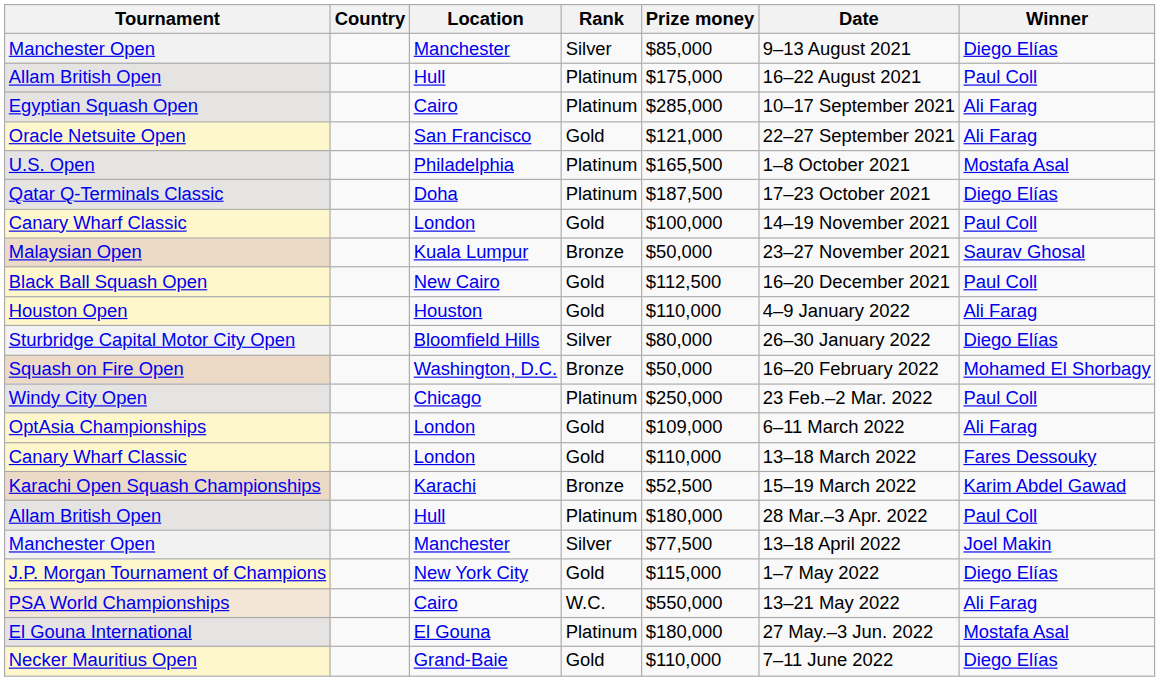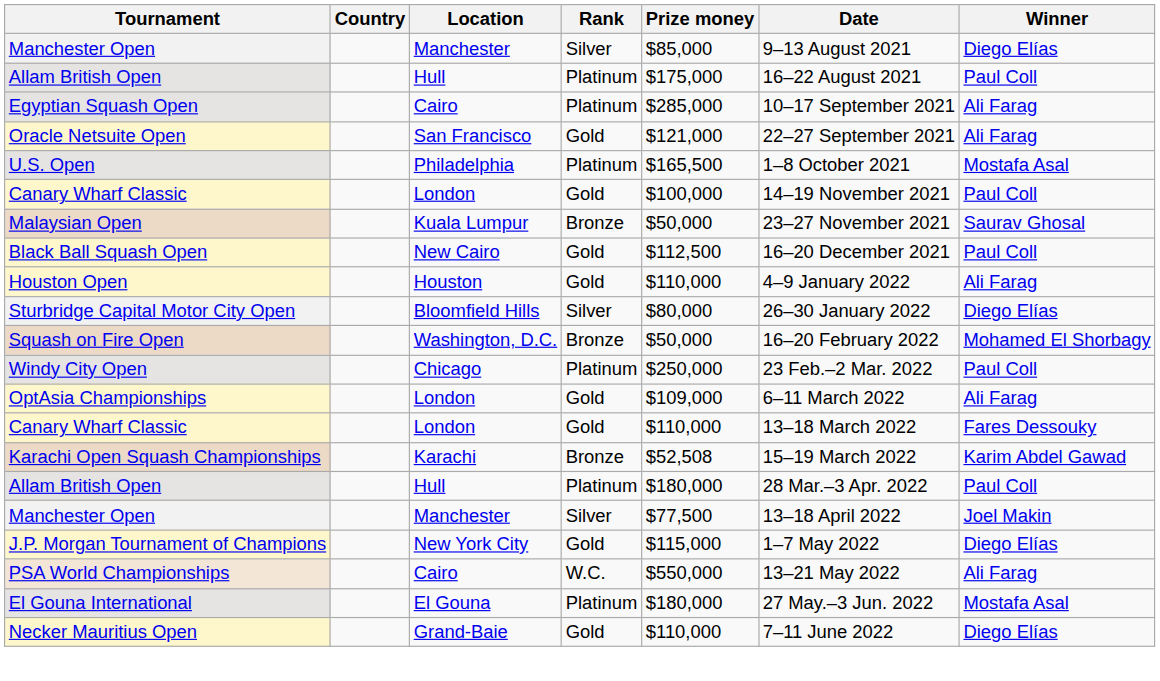 <table class=wikitable>
 <tr>
 <th>Tournament</th>
 <th>Country</th>
 <th>Location</th>
 <th>Rank</th>
 <th>Prize money</th>
 <th>Date</th>
 <th>Winner</th>
 </tr>
 <tr>
 <td style="background:#f2f2f2;"><a href='#'>Manchester Open</a></td>
 <td></td>
 <td><a href='#'>Manchester</a></td>
 <td>Silver</td>
 <td>$85,000</td>
 <td>9–13 August 2021</td>
 <td> <a href='#'>Diego Elías</a></td>
 </tr>
 <tr>
 <td style="background:#E5E4E2;"><a href='#'>Allam British Open</a></td>
 <td></td>
 <td><a href='#'>Hull</a></td>
 <td>Platinum</td>
 <td>$175,000</td>
 <td>16–22 August 2021</td>
 <td> <a href='#'>Paul Coll</a></td>
 </tr>
 <tr>
 <td style="background:#E5E4E2;"><a href='#'> Egyptian Squash Open</a></td>
 <td></td>
 <td><a href='#'>Cairo</a></td>
 <td>Platinum</td>
 <td>$285,000</td>
 <td>10–17 September 2021</td>
 <td> <a href='#'>Ali Farag</a></td>
 </tr>
 <tr>
 <td style="background:#fff7cc;"><a href='#'>Oracle Netsuite Open</a></td>
 <td></td>
 <td><a href='#'>San Francisco</a></td>
 <td>Gold</td>
 <td>$121,000</td>
 <td>22–27 September 2021</td>
 <td> <a href='#'>Ali Farag</a></td>
 </tr>
 <tr>
 <td style="background:#E5E4E2;"><a href='#'>U.S. Open</a></td>
 <td></td>
 <td><a href='#'>Philadelphia</a></td>
 <td>Platinum</td>
 <td>$165,500</td>
 <td>1–8 October 2021</td>
 <td> <a href='#'>Mostafa Asal</a></td>
-</tr>
-<tr>
-<td style="background:#E5E4E2;"><a href='#'>Qatar Q-Terminals Classic</a></td>
-<td></td>
-<td><a href='#'>Doha</a></td>
-<td>Platinum</td>
-<td>$187,500</td>
-<td>17–23 October 2021</td>
-<td> <a href='#'>Diego Elías</a></td>
 </tr>
 <tr>
 <td style="background:#fff7cc;"><a href='#'>Canary Wharf Classic</a></td>
 <td></td>
 <td><a href='#'>London</a></td>
 <td>Gold</td>
 <td>$100,000</td>
 <td>14–19 November 2021</td>
 <td> <a href='#'>Paul Coll</a></td>
 </tr>
 <tr>
 <td style="background:#ecd9c6;"><a href='#'>Malaysian Open</a></td>
 <td></td>
 <td><a href='#'>Kuala Lumpur</a></td>
 <td>Bronze</td>
 <td>$50,000</td>
 <td>23–27 November 2021</td>
 <td> <a href='#'>Saurav Ghosal</a></td>
 </tr>
 <tr>
 <td style="background:#fff7cc;"><a href='#'>Black Ball Squash Open</a></td>
 <td></td>
 <td><a href='#'>New Cairo</a></td>
 <td>Gold</td>
 <td>$112,500</td>
 <td>16–20 December 2021</td>
 <td> <a href='#'>Paul Coll</a></td>
 </tr>
 <tr>
 <td style="background:#fff7cc;"><a href='#'>Houston Open</a></td>
 <td></td>
 <td><a href='#'>Houston</a></td>
 <td>Gold</td>
 <td>$110,000</td>
 <td>4–9 January 2022</td>
 <td> <a href='#'>Ali Farag</a></td>
 </tr>
 <tr>
 <td style="background:#f2f2f2;"><a href='#'>Sturbridge Capital Motor City Open</a></td>
 <td></td>
 <td><a href='#'>Bloomfield Hills</a></td>
 <td>Silver</td>
 <td>$80,000</td>
 <td>26–30 January 2022</td>
 <td> <a href='#'>Diego Elías</a></td>
 </tr>
 <tr>
 <td style="background:#ecd9c6;"><a href='#'>Squash on Fire Open</a></td>
 <td></td>
 <td><a href='#'>Washington, D.C.</a></td>
 <td>Bronze</td>
 <td>$50,000</td>
 <td>16–20 February 2022</td>
 <td> <a href='#'>Mohamed El Shorbagy</a></td>
 </tr>
 <tr>
 <td style="background:#E5E4E2;"><a href='#'>Windy City Open</a></td>
 <td></td>
 <td><a href='#'>Chicago</a></td>
 <td>Platinum</td>
 <td>$250,000</td>
 <td>23 Feb.–2 Mar. 2022</td>
 <td> <a href='#'>Paul Coll</a></td>
 </tr>
 <tr>
 <td style="background:#fff7cc;"><a href='#'>OptAsia Championships</a></td>
 <td></td>
 <td><a href='#'>London</a></td>
 <td>Gold</td>
 <td>$109,000</td>
 <td>6–11 March 2022</td>
 <td> <a href='#'>Ali Farag</a></td>
 </tr>
 <tr>
 <td style="background:#fff7cc;"><a href='#'>Canary Wharf Classic</a></td>
 <td></td>
 <td><a href='#'>London</a></td>
 <td>Gold</td>
 <td>$110,000</td>
 <td>13–18 March 2022</td>
 <td> <a href='#'>Fares Dessouky</a></td>
 </tr>
 <tr>
 <td style="background:#ecd9c6;"><a href='#'>Karachi Open Squash Championships</a></td>
 <td></td>
 <td><a href='#'>Karachi</a></td>
 <td>Bronze</td>
-<td>$52,500</td>
+<td>$52,508</td>
 <td>15–19 March 2022</td>
 <td> <a href='#'>Karim Abdel Gawad</a></td>
 </tr>
 <tr>
 <td style="background:#E5E4E2;"><a href='#'>Allam British Open</a></td>
 <td></td>
 <td><a href='#'>Hull</a></td>
 <td>Platinum</td>
 <td>$180,000</td>
 <td>28 Mar.–3 Apr. 2022</td>
 <td> <a href='#'>Paul Coll</a></td>
 </tr>
 <tr>
 <td style="background:#f2f2f2;"><a href='#'>Manchester Open</a></td>
 <td></td>
 <td><a href='#'>Manchester</a></td>
 <td>Silver</td>
 <td>$77,500</td>
 <td>13–18 April 2022</td>
 <td> <a href='#'>Joel Makin</a></td>
 </tr>
 <tr>
 <td style="background:#fff7cc;"><a href='#'>J.P. Morgan Tournament of Champions</a></td>
 <td></td>
 <td><a href='#'>New York City</a></td>
 <td>Gold</td>
 <td>$115,000</td>
 <td>1–7 May 2022</td>
 <td> <a href='#'>Diego Elías</a></td>
 </tr>
 <tr>
 <td style="background:#F3E6D7;"><a href='#'>PSA World Championships</a></td>
 <td></td>
 <td><a href='#'>Cairo</a></td>
 <td>W.C.</td>
 <td>$550,000</td>
 <td>13–21 May 2022</td>
 <td> <a href='#'>Ali Farag</a></td>
 </tr>
 <tr>
 <td style="background:#E5E4E2;"><a href='#'>El Gouna International</a></td>
 <td></td>
 <td><a href='#'>El Gouna</a></td>
 <td>Platinum</td>
 <td>$180,000</td>
 <td>27 May.–3 Jun. 2022</td>
 <td> <a href='#'>Mostafa Asal</a></td>
 </tr>
 <tr>
 <td style="background:#fff7cc;"><a href='#'>Necker Mauritius Open</a></td>
 <td></td>
 <td><a href='#'>Grand-Baie</a></td>
 <td>Gold</td>
 <td>$110,000</td>
 <td>7–11 June 2022</td>
 <td> <a href='#'>Diego Elías</a></td>
 </tr>
 </table>
